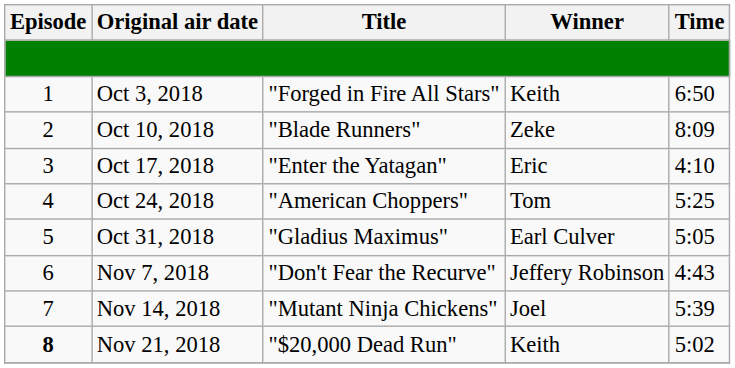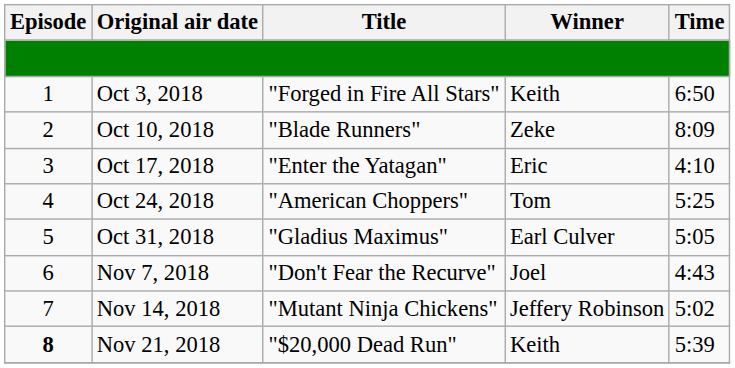 <table class="wikitable">
 <tr>
 <th scope="col">Episode</th>
 <th>Original air date</th>
 <th scope="col">Title</th>
 <th scope="col">Winner</th>
 <th scope="col">Time</th>
 </tr>
 <tr>
 <td colspan=5 style="background:green;"> </td>
 </tr>
 <tr>
 <td align=center>1</td>
 <td>Oct 3, 2018</td>
 <td>"Forged in Fire All Stars"</td>
 <td>Keith</td>
 <td>6:50</td>
 </tr>
 <tr>
 <td align=center>2</td>
 <td>Oct 10, 2018</td>
 <td>"Blade Runners"</td>
 <td>Zeke</td>
 <td>8:09</td>
 </tr>
 <tr>
 <td align=center>3</td>
 <td>Oct 17, 2018</td>
 <td>"Enter the Yatagan"</td>
 <td>Eric</td>
 <td>4:10</td>
 </tr>
 <tr>
 <td align=center>4</td>
 <td>Oct 24, 2018</td>
 <td>"American Choppers"</td>
 <td>Tom</td>
 <td>5:25</td>
 </tr>
 <tr>
 <td align=center>5</td>
 <td>Oct 31, 2018</td>
 <td>"Gladius Maximus"</td>
 <td>Earl Culver</td>
 <td>5:05</td>
 </tr>
 <tr>
 <td align=center>6</td>
 <td>Nov 7, 2018</td>
 <td>"Don't Fear the Recurve"</td>
-<td>Jeffery Robinson</td>
+<td>Joel</td>
 <td>4:43</td>
 </tr>
 <tr>
 <td align=center>7</td>
 <td>Nov 14, 2018</td>
 <td>"Mutant Ninja Chickens"</td>
-<td>Joel</td>
-<td>5:39</td>
+<td>Jeffery Robinson</td>
+<td>5:02</td>
 </tr>
 <tr>
 <td align=center><strong>8</strong></td>
 <td>Nov 21, 2018</td>
 <td>"$20,000 Dead Run"</td>
 <td>Keith</td>
-<td>5:02</td>
+<td>5:39</td>
 </tr>
 <tr>
 </tr>
 </table>
